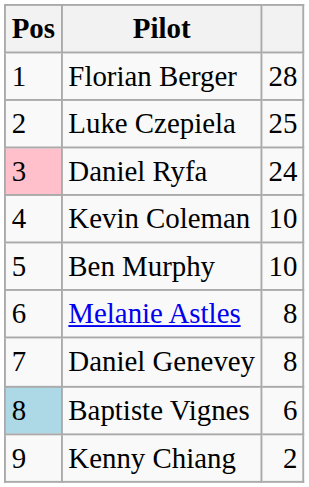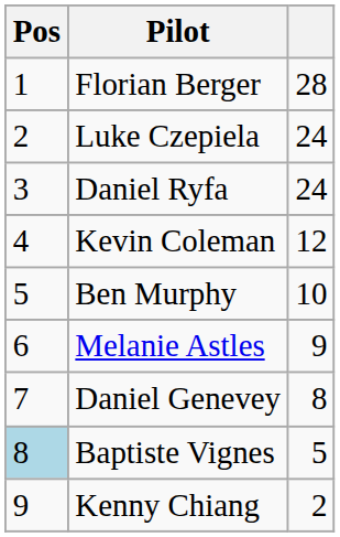 <table class="wikitable" style="font-size: 95%;">
 <tr>
 <th>Pos</th>
 <th>Pilot</th>
 <th></th>
 </tr>
 <tr>
 <td>1</td>
 <td> Florian Berger</td>
 <td align="right">28</td>
 </tr>
 <tr>
 <td>2</td>
 <td> Luke Czepiela</td>
-<td align="right">25</td>
+<td align="right">24</td>
 </tr>
 <tr>
-<td style="background: pink;">3</td>
+<td>3</td>
 <td> Daniel Ryfa</td>
 <td align="right">24</td>
 </tr>
 <tr>
 <td>4</td>
 <td> Kevin Coleman</td>
-<td align="right">10</td>
+<td align="right">12</td>
 </tr>
 <tr>
 <td>5</td>
 <td> Ben Murphy</td>
 <td align="right">10</td>
 </tr>
 <tr>
 <td>6</td>
 <td> <a href='#'>Melanie Astles</a></td>
-<td align="right">8</td>
+<td align="right">9</td>
 </tr>
 <tr>
 <td>7</td>
 <td> Daniel Genevey</td>
 <td align="right">8</td>
 </tr>
 <tr>
 <td style="background: lightblue;">8</td>
 <td> Baptiste Vignes</td>
-<td align="right">6</td>
+<td align="right">5</td>
 </tr>
 <tr>
 <td>9</td>
 <td> Kenny Chiang</td>
 <td align="right">2</td>
 </tr>
 </table>
